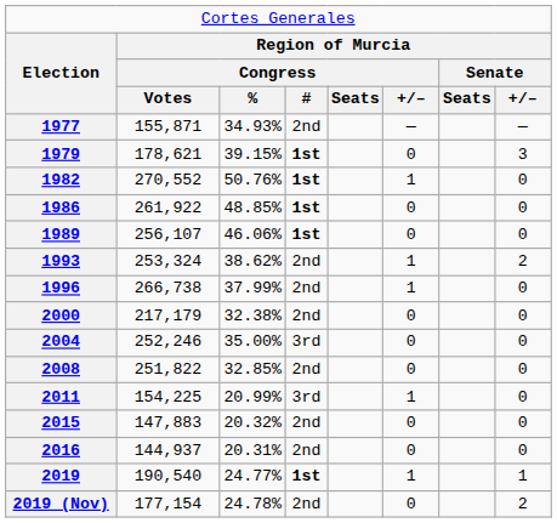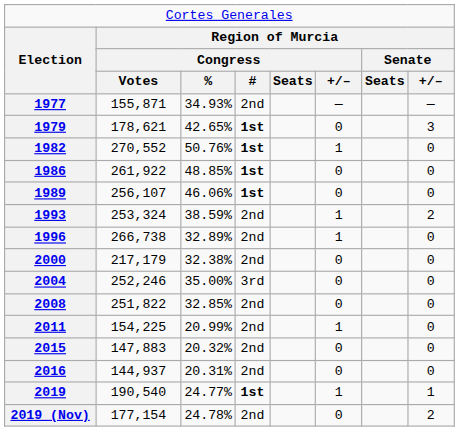 <table class="wikitable" style="font-size:90%; text-align:center;">
 <tr>
 <td colspan="8" align="center"><a href='#'>Cortes Generales</a></td>
 </tr>
 <tr>
 <th rowspan="3" width="75">Election</th>
 <th colspan="7">Region of Murcia</th>
 </tr>
 <tr>
 <th colspan="5">Congress</th>
 <th colspan="2">Senate</th>
 </tr>
 <tr>
 <th width="70">Votes</th>
 <th width="35">%</th>
 <th width="25">#</th>
 <th>Seats</th>
 <th width="35">+/–</th>
 <th>Seats</th>
 <th width="35">+/–</th>
 </tr>
 <tr>
 <th><a href='#'>1977</a></th>
 <td>155,871</td>
 <td>34.93%</td>
 <td>2nd</td>
 <td></td>
 <td>—</td>
 <td></td>
 <td>—</td>
 </tr>
 <tr>
 <th><a href='#'>1979</a></th>
 <td>178,621</td>
-<td>39.15%</td>
+<td>42.65%</td>
 <td><strong>1st</strong></td>
 <td></td>
 <td>0</td>
 <td></td>
 <td>3</td>
 </tr>
 <tr>
 <th><a href='#'>1982</a></th>
 <td>270,552</td>
 <td>50.76%</td>
 <td><strong>1st</strong></td>
 <td></td>
 <td>1</td>
 <td></td>
 <td>0</td>
 </tr>
 <tr>
 <th><a href='#'>1986</a></th>
 <td>261,922</td>
 <td>48.85%</td>
 <td><strong>1st</strong></td>
 <td></td>
 <td>0</td>
 <td></td>
 <td>0</td>
 </tr>
 <tr>
 <th><a href='#'>1989</a></th>
 <td>256,107</td>
 <td>46.06%</td>
 <td><strong>1st</strong></td>
 <td></td>
 <td>0</td>
 <td></td>
 <td>0</td>
 </tr>
 <tr>
 <th><a href='#'>1993</a></th>
 <td>253,324</td>
-<td>38.62%</td>
+<td>38.59%</td>
 <td>2nd</td>
 <td></td>
 <td>1</td>
 <td></td>
 <td>2</td>
 </tr>
 <tr>
 <th><a href='#'>1996</a></th>
 <td>266,738</td>
-<td>37.99%</td>
+<td>32.89%</td>
 <td>2nd</td>
 <td></td>
 <td>1</td>
 <td></td>
 <td>0</td>
 </tr>
 <tr>
 <th><a href='#'>2000</a></th>
 <td>217,179</td>
 <td>32.38%</td>
 <td>2nd</td>
 <td></td>
 <td>0</td>
 <td></td>
 <td>0</td>
 </tr>
 <tr>
 <th><a href='#'>2004</a></th>
 <td>252,246</td>
 <td>35.00%</td>
 <td>3rd</td>
 <td></td>
 <td>0</td>
 <td></td>
 <td>0</td>
 </tr>
 <tr>
 <th><a href='#'>2008</a></th>
 <td>251,822</td>
 <td>32.85%</td>
 <td>2nd</td>
 <td></td>
 <td>0</td>
 <td></td>
 <td>0</td>
 </tr>
 <tr>
 <th><a href='#'>2011</a></th>
 <td>154,225</td>
 <td>20.99%</td>
-<td>3rd</td>
+<td>2nd</td>
 <td></td>
 <td>1</td>
 <td></td>
 <td>0</td>
 </tr>
 <tr>
 <th><a href='#'>2015</a></th>
 <td>147,883</td>
 <td>20.32%</td>
 <td>2nd</td>
 <td></td>
 <td>0</td>
 <td></td>
 <td>0</td>
 </tr>
 <tr>
 <th><a href='#'>2016</a></th>
 <td>144,937</td>
 <td>20.31%</td>
 <td>2nd</td>
 <td></td>
 <td>0</td>
 <td></td>
 <td>0</td>
 </tr>
 <tr>
 <th><a href='#'>2019</a></th>
 <td>190,540</td>
 <td>24.77%</td>
 <td><strong>1st</strong></td>
 <td></td>
 <td>1</td>
 <td></td>
 <td>1</td>
 </tr>
 <tr>
 <th><a href='#'>2019 (Nov)</a></th>
 <td>177,154</td>
 <td>24.78%</td>
 <td>2nd</td>
 <td></td>
 <td>0</td>
 <td></td>
 <td>2</td>
 </tr>
 </table>
